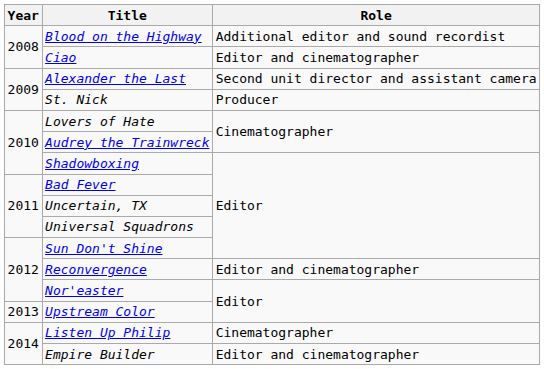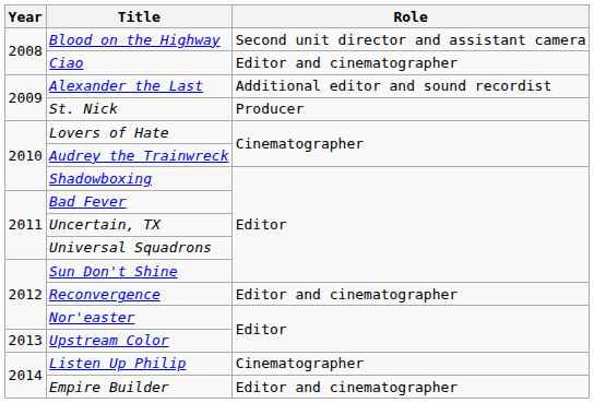 <table class="wikitable">
 <tr>
 <th>Year</th>
 <th>Title</th>
 <th>Role</th>
 </tr>
 <tr>
 <td rowspan="2">2008</td>
 <td><em><a href='#'>Blood on the Highway</a></em></td>
-<td>Additional editor and sound recordist</td>
+<td>Second unit director and assistant camera</td>
 </tr>
 <tr>
 <td><em><a href='#'>Ciao</a></em></td>
 <td>Editor and cinematographer</td>
 </tr>
 <tr>
 <td rowspan="2">2009</td>
 <td><em><a href='#'>Alexander the Last</a></em></td>
-<td>Second unit director and assistant camera</td>
+<td>Additional editor and sound recordist</td>
 </tr>
 <tr>
 <td><em>St. Nick</em></td>
 <td>Producer</td>
 </tr>
 <tr>
 <td rowspan=3>2010</td>
 <td><em>Lovers of Hate</em></td>
 <td rowspan=2>Cinematographer</td>
 </tr>
 <tr>
 <td><em><a href='#'>Audrey the Trainwreck</a></em></td>
 </tr>
 <tr>
 <td><em><a href='#'>Shadowboxing</a></em></td>
 <td rowspan=5>Editor</td>
 </tr>
 <tr>
 <td rowspan=3>2011</td>
 <td><em><a href='#'>Bad Fever</a></em></td>
 </tr>
 <tr>
 <td><em>Uncertain, TX</em></td>
 </tr>
 <tr>
 <td><em>Universal Squadrons</em></td>
 </tr>
 <tr>
 <td rowspan="3">2012</td>
 <td><em><a href='#'>Sun Don't Shine</a></em></td>
 </tr>
 <tr>
 <td><em><a href='#'>Reconvergence</a></em></td>
 <td>Editor and cinematographer</td>
 </tr>
 <tr>
 <td><em><a href='#'>Nor'easter</a></em></td>
 <td rowspan=2>Editor</td>
 </tr>
 <tr>
 <td>2013</td>
 <td><em><a href='#'>Upstream Color</a></em></td>
 </tr>
 <tr>
 <td rowspan=2>2014</td>
 <td><em><a href='#'>Listen Up Philip</a></em></td>
 <td>Cinematographer</td>
 </tr>
 <tr>
 <td><em>Empire Builder</em></td>
 <td>Editor and cinematographer</td>
 </tr>
 </table>
